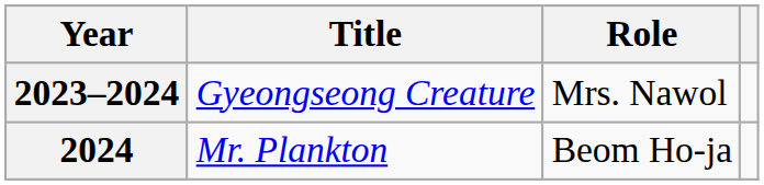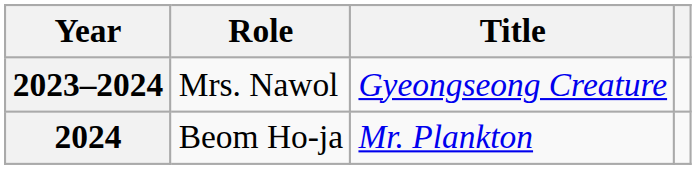 <table class="wikitable plainrowheaders">
 <tr>
 <th scope="col">Year</th>
+<th scope="col">Role</th>
 <th scope="col">Title</th>
-<th scope="col">Role</th>
 <th scope="col" class="unsortable"></th>
 </tr>
 <tr>
 <th scope="row">2023–2024</th>
+<td>Mrs. Nawol</td>
 <td><em><a href='#'>Gyeongseong Creature</a></em></td>
-<td>Mrs. Nawol</td>
 <td></td>
 </tr>
 <tr>
 <th scope="row">2024</th>
+<td>Beom Ho-ja</td>
 <td><em><a href='#'>Mr. Plankton</a></em></td>
-<td>Beom Ho-ja</td>
 <td></td>
 </tr>
 </table>
